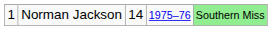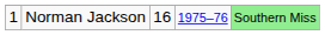 <table class="wikitable">
 <tr>
 </tr>
 <tr>
 <td>1</td>
 <td>Norman Jackson</td>
-<td>14</td>
+<td>16</td>
 <td style="font-size:80%;"><a href='#'>1975–76</a></td>
 <td style="background: lightgreen; font-size:80%;">Southern Miss</td>
 </tr>
 </table>
